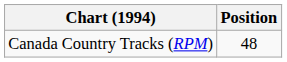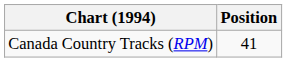 <table class="wikitable sortable">
 <tr>
 <th scope="col">Chart (1994)</th>
 <th scope="col">Position</th>
 </tr>
 <tr>
 <td>Canada Country Tracks (<em><a href='#'>RPM</a></em>)</td>
-<td align="center">48</td>
+<td align="center">41</td>
 </tr>
 </table>
